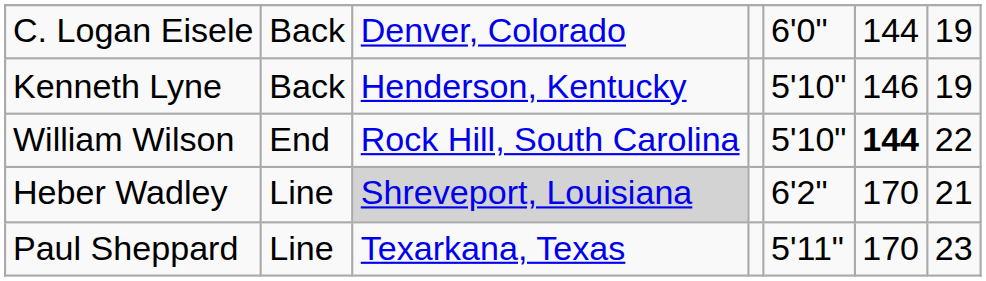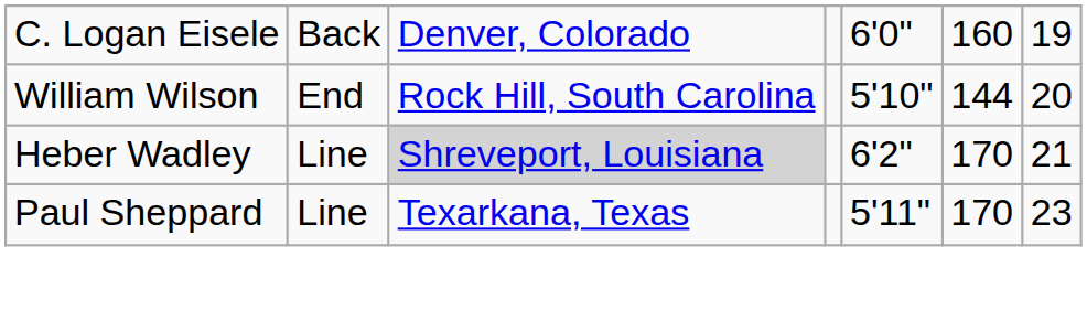 <table class="wikitable">
 <tr>
 </tr>
 <tr>
 <td>C. Logan Eisele</td>
 <td>Back</td>
 <td><a href='#'>Denver, Colorado</a></td>
 <td></td>
 <td>6'0"</td>
-<td>144</td>
-<td>19</td>
-</tr>
-<tr>
-<td>Kenneth Lyne</td>
-<td>Back</td>
-<td><a href='#'>Henderson, Kentucky</a></td>
-<td></td>
-<td>5'10"</td>
-<td>146</td>
+<td>160</td>
 <td>19</td>
 </tr>
 <tr>
 <td>William Wilson</td>
 <td>End</td>
 <td><a href='#'>Rock Hill, South Carolina</a></td>
 <td></td>
 <td>5'10"</td>
-<td><strong>144</strong></td>
-<td>22</td>
+<td>144</td>
+<td>20</td>
 </tr>
 <tr>
 <td>Heber Wadley</td>
 <td>Line</td>
 <td style="background: lightgrey;"><a href='#'>Shreveport, Louisiana</a></td>
 <td></td>
 <td>6'2"</td>
 <td>170</td>
 <td>21</td>
 </tr>
 <tr>
 <td>Paul Sheppard</td>
 <td>Line</td>
 <td><a href='#'>Texarkana, Texas</a></td>
 <td></td>
 <td>5'11"</td>
 <td>170</td>
 <td>23</td>
 </tr>
 </table>
